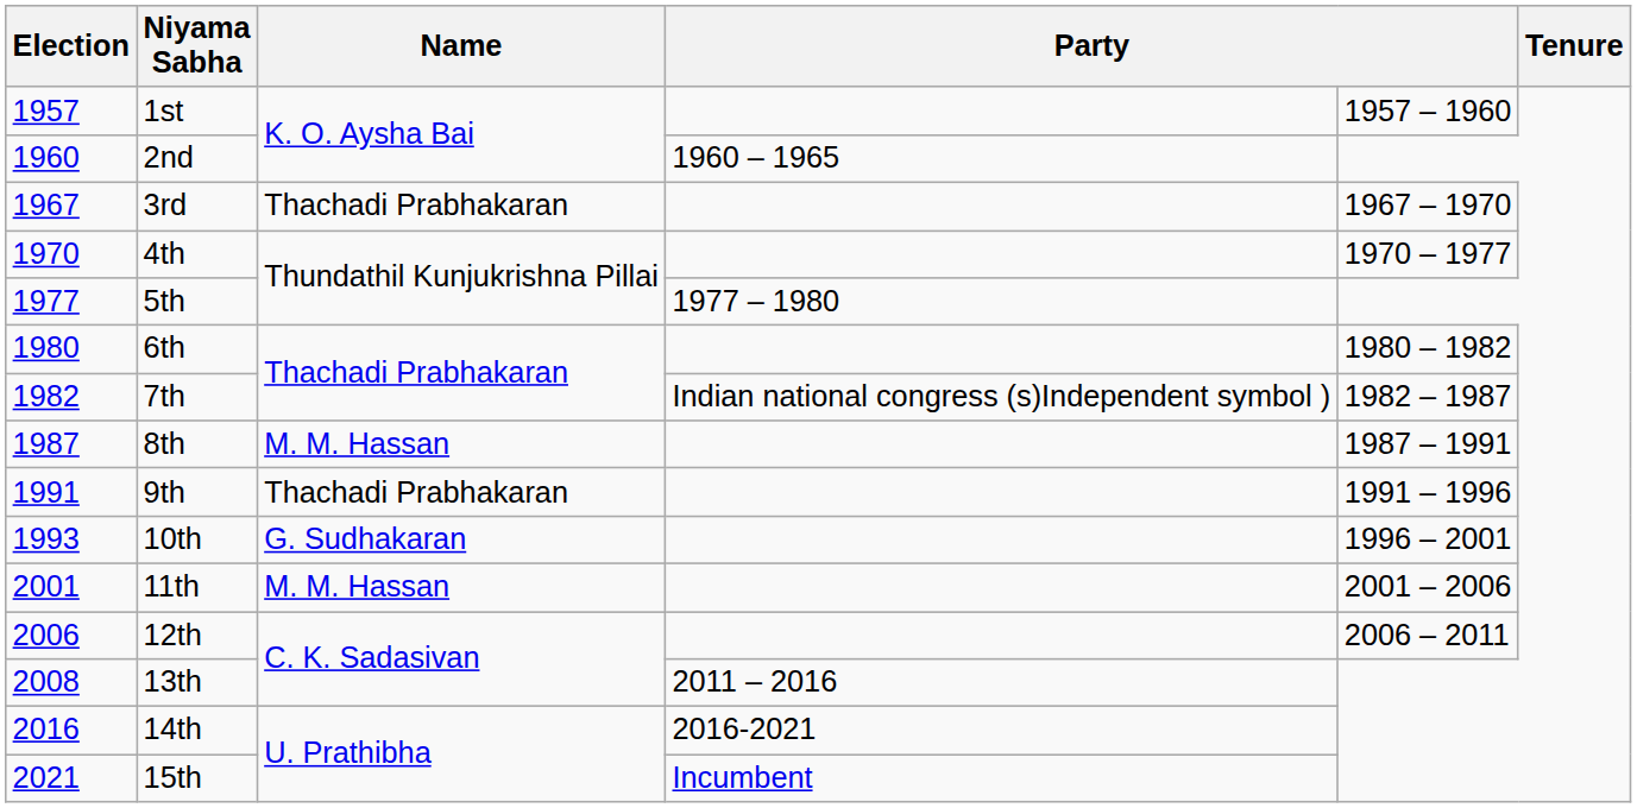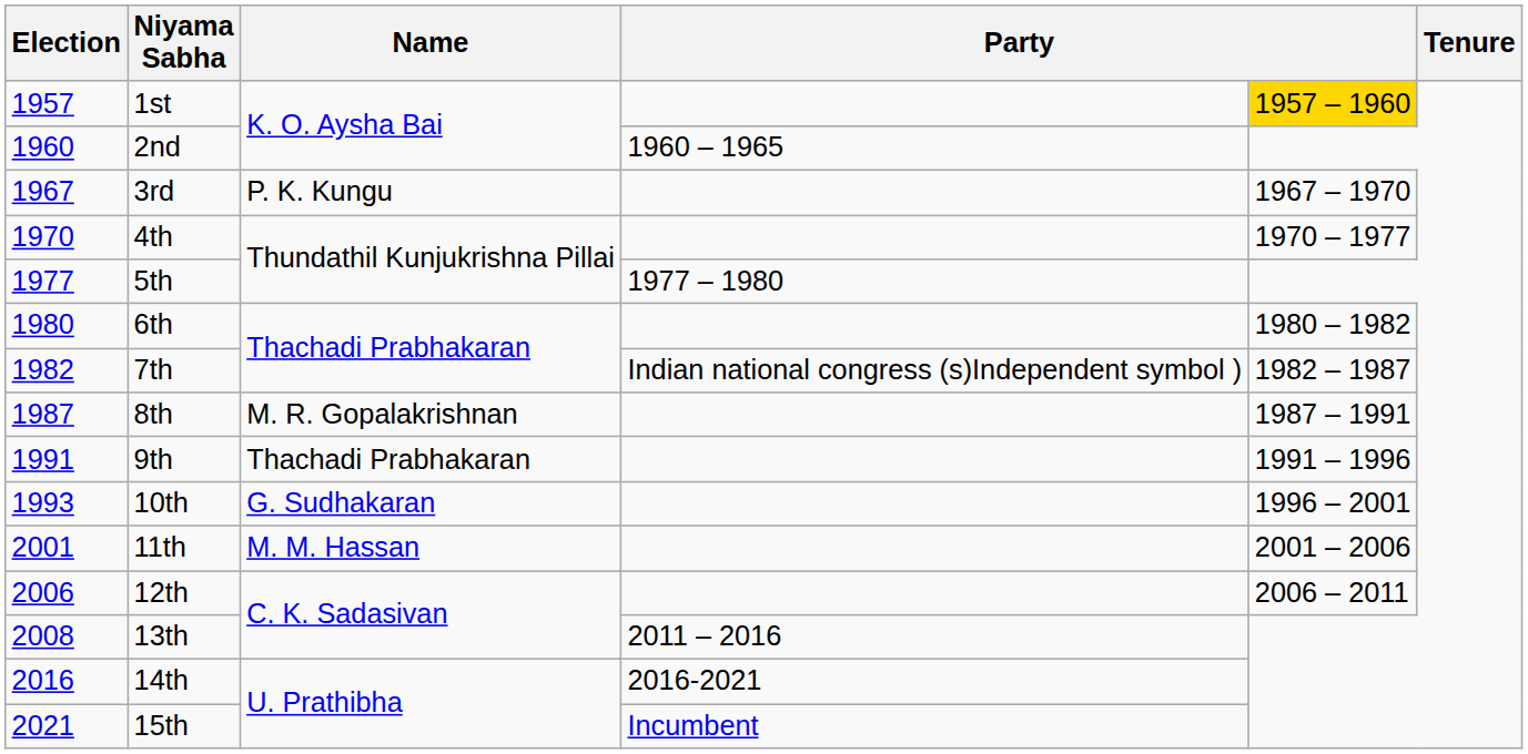 <table class="wikitable sortable">
 <tr>
 <th>Election</th>
 <th>Niyama<br>Sabha</th>
 <th>Name</th>
 <th colspan=2>Party</th>
 <th>Tenure</th>
 </tr>
 <tr>
 <td><a href='#'>1957</a></td>
 <td>1st</td>
 <td rowspan="2"><a href='#'>K. O. Aysha Bai</a></td>
 <td></td>
-<td>1957 – 1960</td>
+<td style="background: gold;">1957 – 1960</td>
 </tr>
 <tr>
 <td><a href='#'>1960</a></td>
 <td>2nd</td>
 <td>1960 – 1965</td>
 </tr>
 <tr>
 <td><a href='#'>1967</a></td>
 <td>3rd</td>
-<td>Thachadi Prabhakaran</td>
+<td>P. K. Kungu</td>
 <td></td>
 <td>1967 – 1970</td>
 </tr>
 <tr>
 <td><a href='#'>1970</a></td>
 <td>4th</td>
 <td rowspan="2">Thundathil Kunjukrishna Pillai</td>
 <td></td>
 <td>1970 – 1977</td>
 </tr>
 <tr>
 <td><a href='#'>1977</a></td>
 <td>5th</td>
 <td>1977 – 1980</td>
 </tr>
 <tr>
 <td><a href='#'>1980</a></td>
 <td>6th</td>
 <td rowspan="2"><a href='#'>Thachadi Prabhakaran</a></td>
 <td></td>
 <td>1980 – 1982</td>
 </tr>
 <tr>
 <td><a href='#'>1982</a></td>
 <td>7th</td>
 <td {{Full party name with color>Indian national congress (s)Independent symbol )</td>
 <td>1982 – 1987</td>
 </tr>
 <tr>
 <td><a href='#'>1987</a></td>
 <td>8th</td>
-<td><a href='#'>M. M. Hassan</a></td>
+<td>M. R. Gopalakrishnan</td>
 <td></td>
 <td>1987 – 1991</td>
 </tr>
 <tr>
 <td><a href='#'>1991</a></td>
 <td>9th</td>
 <td>Thachadi Prabhakaran</td>
 <td></td>
 <td>1991 – 1996</td>
 </tr>
 <tr>
 <td><a href='#'>1993</a></td>
 <td>10th</td>
 <td><a href='#'>G. Sudhakaran</a></td>
 <td></td>
 <td>1996 – 2001</td>
 </tr>
 <tr>
 <td><a href='#'>2001</a></td>
 <td>11th</td>
 <td><a href='#'>M. M. Hassan</a></td>
 <td></td>
 <td>2001 – 2006</td>
 </tr>
 <tr>
 <td><a href='#'>2006</a></td>
 <td>12th</td>
 <td rowspan="2"><a href='#'>C. K. Sadasivan</a></td>
 <td></td>
 <td>2006 – 2011</td>
 </tr>
 <tr>
 <td><a href='#'>2008</a></td>
 <td>13th</td>
 <td>2011 – 2016</td>
 </tr>
 <tr>
 <td><a href='#'>2016</a></td>
 <td>14th</td>
 <td rowspan="2"><a href='#'>U. Prathibha</a></td>
 <td>2016-2021</td>
 </tr>
 <tr>
 <td><a href='#'>2021</a></td>
 <td>15th</td>
 <td><a href='#'>Incumbent</a></td>
 </tr>
 </table>
